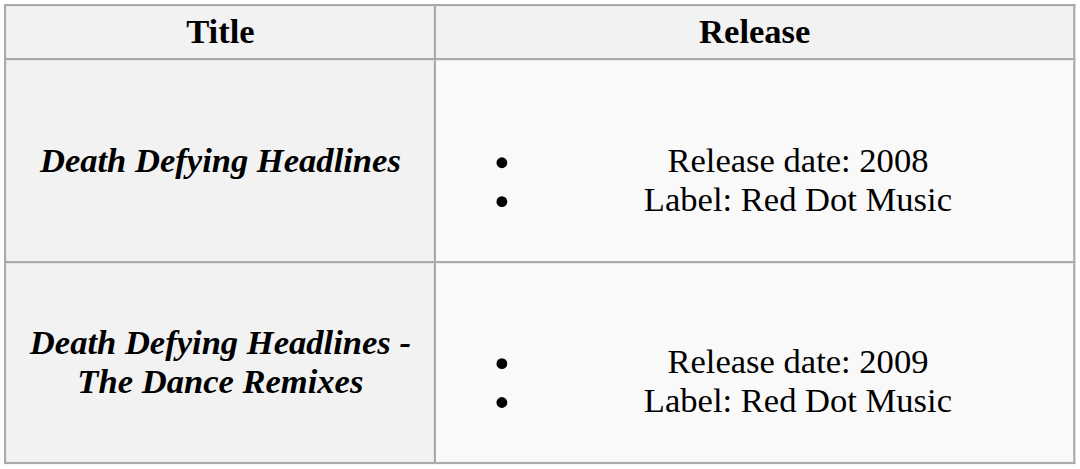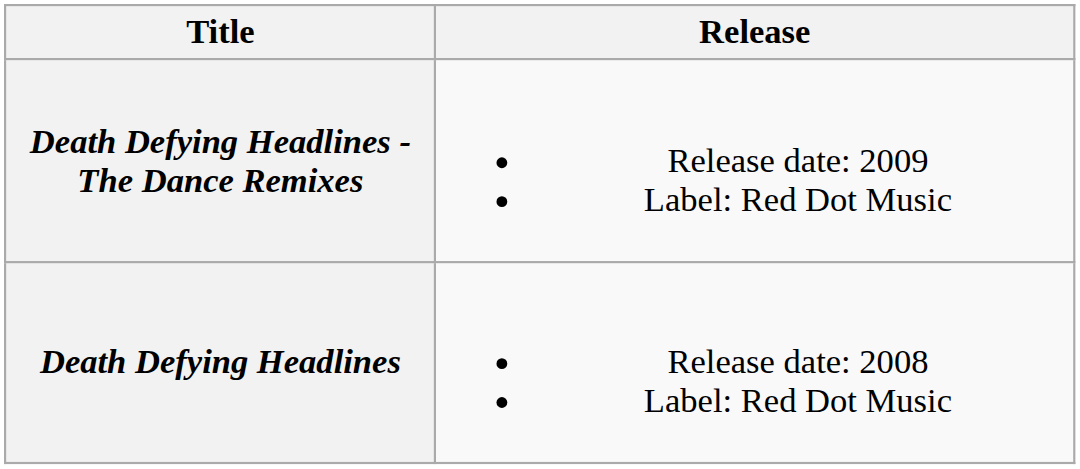 <table class="wikitable plainrowheaders" style="text-align:center;">
 <tr>
 <th style="width:12em;">Title</th>
 <th style="width:18em;">Release</th>
 </tr>
 <tr>
+<th scope="row"><em>Death Defying Headlines - The Dance Remixes</em></th>
+<td><br><ul><li>Release date: 2009</li><li>Label: Red Dot Music</li></ul></td>
+</tr>
+<tr>
 <th scope="row"><em>Death Defying Headlines</em></th>
 <td><br><ul><li>Release date: 2008</li><li>Label: Red Dot Music</li></ul></td>
 </tr>
-<tr>
-<th scope="row"><em>Death Defying Headlines - The Dance Remixes</em></th>
-<td><br><ul><li>Release date: 2009</li><li>Label: Red Dot Music</li></ul></td>
-</tr>
 </table>
